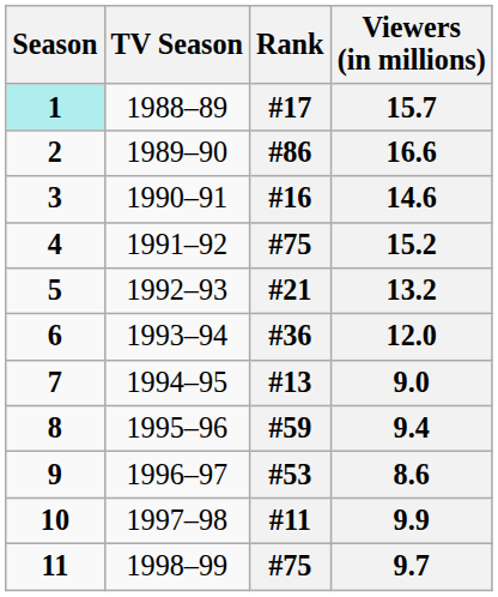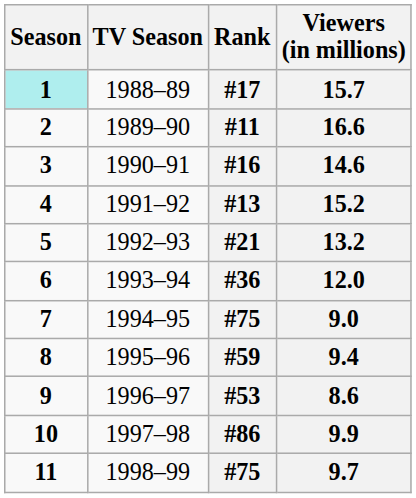 <table style="text-align:center;" class="wikitable">
 <tr>
 <th>Season</th>
 <th>TV Season</th>
 <th>Rank</th>
 <th>Viewers<br>(in millions)</th>
 </tr>
 <tr>
 <td style="background: paleturquoise;"><strong>1</strong></td>
 <td>1988–89</td>
 <th style="text-align:center"><strong>#17</strong></th>
 <th style="text-align:center"><strong>15.7</strong></th>
 </tr>
 <tr style="background:#f9f9f9;">
 <td><strong>2</strong></td>
 <td>1989–90</td>
-<th style="text-align:center"><strong>#86</strong></th>
+<th style="text-align:center"><strong>#11</strong></th>
 <th style="text-align:center"><strong>16.6</strong></th>
 </tr>
 <tr style="background:#f9f9f9;">
 <td><strong>3</strong></td>
 <td>1990–91</td>
 <th style="text-align:center"><strong>#16</strong></th>
 <th style="text-align:center"><strong>14.6</strong></th>
 </tr>
 <tr style="background:#f9f9f9;">
 <td><strong>4</strong></td>
 <td>1991–92</td>
-<th style="text-align:center"><strong>#75</strong></th>
+<th style="text-align:center"><strong>#13</strong></th>
 <th style="text-align:center"><strong>15.2</strong></th>
 </tr>
 <tr style="background:#f9f9f9;">
 <td><strong>5</strong></td>
 <td>1992–93</td>
 <th style="text-align:center"><strong>#21</strong></th>
 <th style="text-align:center"><strong>13.2</strong></th>
 </tr>
 <tr style="background:#f9f9f9;">
 <td><strong>6</strong></td>
 <td>1993–94</td>
 <th style="text-align:center"><strong>#36</strong></th>
 <th style="text-align:center"><strong>12.0</strong></th>
 </tr>
 <tr style="background:#f9f9f9;">
 <td><strong>7</strong></td>
 <td>1994–95</td>
-<th style="text-align:center"><strong>#13</strong></th>
+<th style="text-align:center"><strong>#75</strong></th>
 <th style="text-align:center"><strong>9.0</strong></th>
 </tr>
 <tr style="background:#f9f9f9;">
 <td><strong>8</strong></td>
 <td>1995–96</td>
 <th style="text-align:center"><strong>#59</strong></th>
 <th style="text-align:center"><strong>9.4</strong></th>
 </tr>
 <tr style="background:#f9f9f9;">
 <td><strong>9</strong></td>
 <td>1996–97</td>
 <th style="text-align:center"><strong>#53</strong></th>
 <th style="text-align:center"><strong>8.6</strong></th>
 </tr>
 <tr style="background:#f9f9f9;">
 <td><strong>10</strong></td>
 <td>1997–98</td>
-<th style="text-align:center"><strong>#11</strong></th>
+<th style="text-align:center"><strong>#86</strong></th>
 <th style="text-align:center"><strong>9.9</strong></th>
 </tr>
 <tr style="background:#f9f9f9;">
 <td><strong>11</strong></td>
 <td>1998–99</td>
 <th style="text-align:center"><strong>#75</strong></th>
 <th style="text-align:center"><strong>9.7</strong></th>
 </tr>
 </table>
